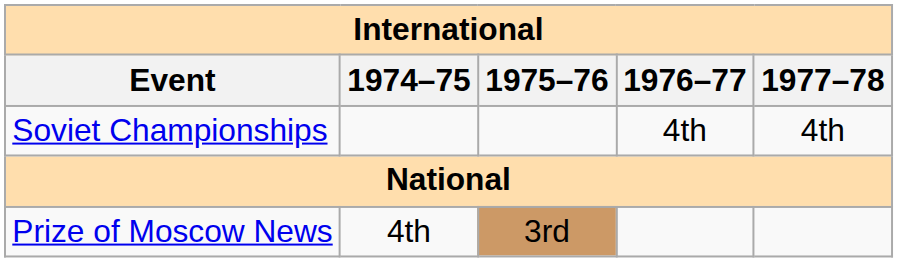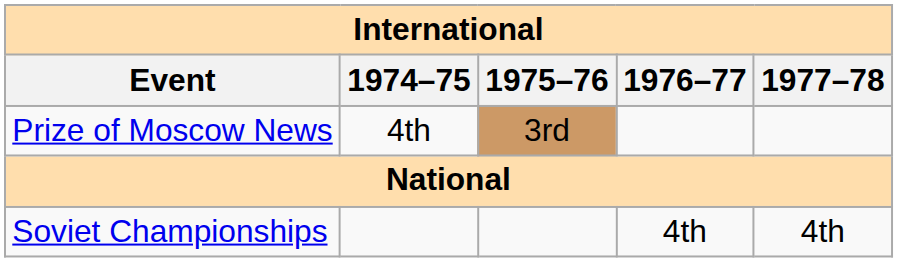 <table class="wikitable" style="text-align:center">
 <tr>
 <th style="background-color: #ffdead; " colspan=5 align=center>International</th>
 </tr>
 <tr>
 <th>Event</th>
 <th>1974–75</th>
 <th>1975–76</th>
 <th>1976–77</th>
 <th>1977–78</th>
 </tr>
 <tr>
+<td align=left><a href='#'>Prize of Moscow News</a></td>
+<td>4th</td>
+<td bgcolor=cc9966>3rd</td>
+<td></td>
+<td></td>
+</tr>
+<tr>
+<th style="background-color: #ffdead; " colspan=5 align=center>National</th>
+</tr>
+<tr>
 <td align=left><a href='#'>Soviet Championships</a></td>
 <td></td>
 <td></td>
 <td>4th</td>
 <td>4th</td>
 </tr>
-<tr>
-<th style="background-color: #ffdead; " colspan=5 align=center>National</th>
-</tr>
-<tr>
-<td align=left><a href='#'>Prize of Moscow News</a></td>
-<td>4th</td>
-<td bgcolor=cc9966>3rd</td>
-<td></td>
-<td></td>
-</tr>
 </table>
